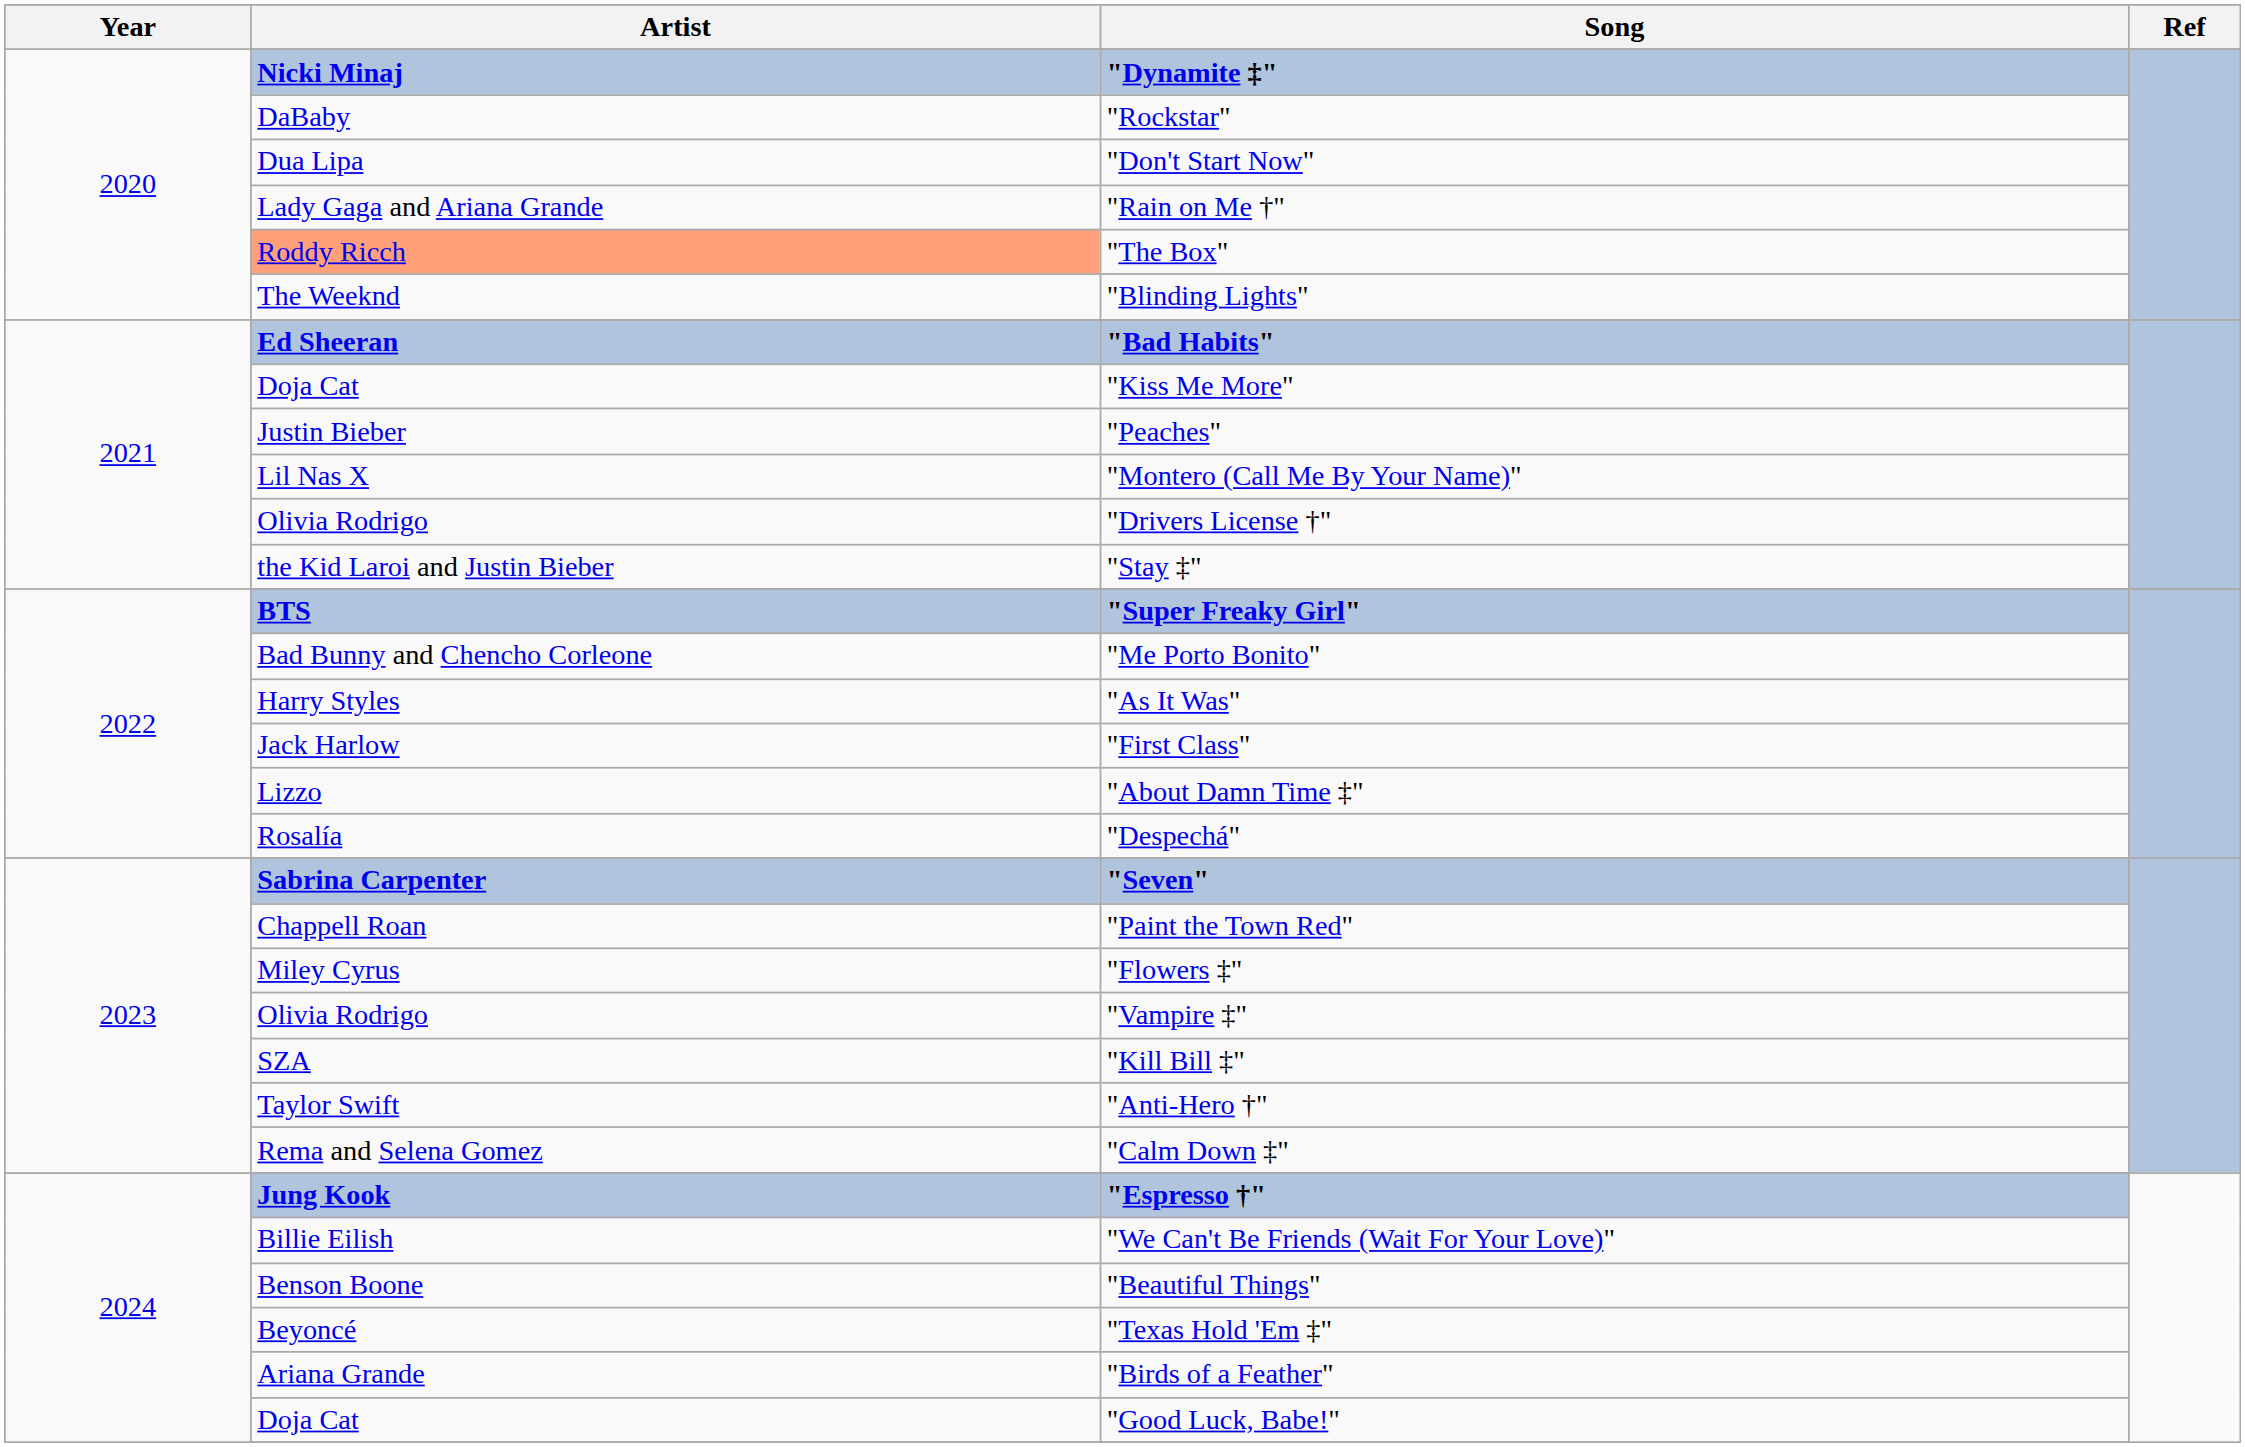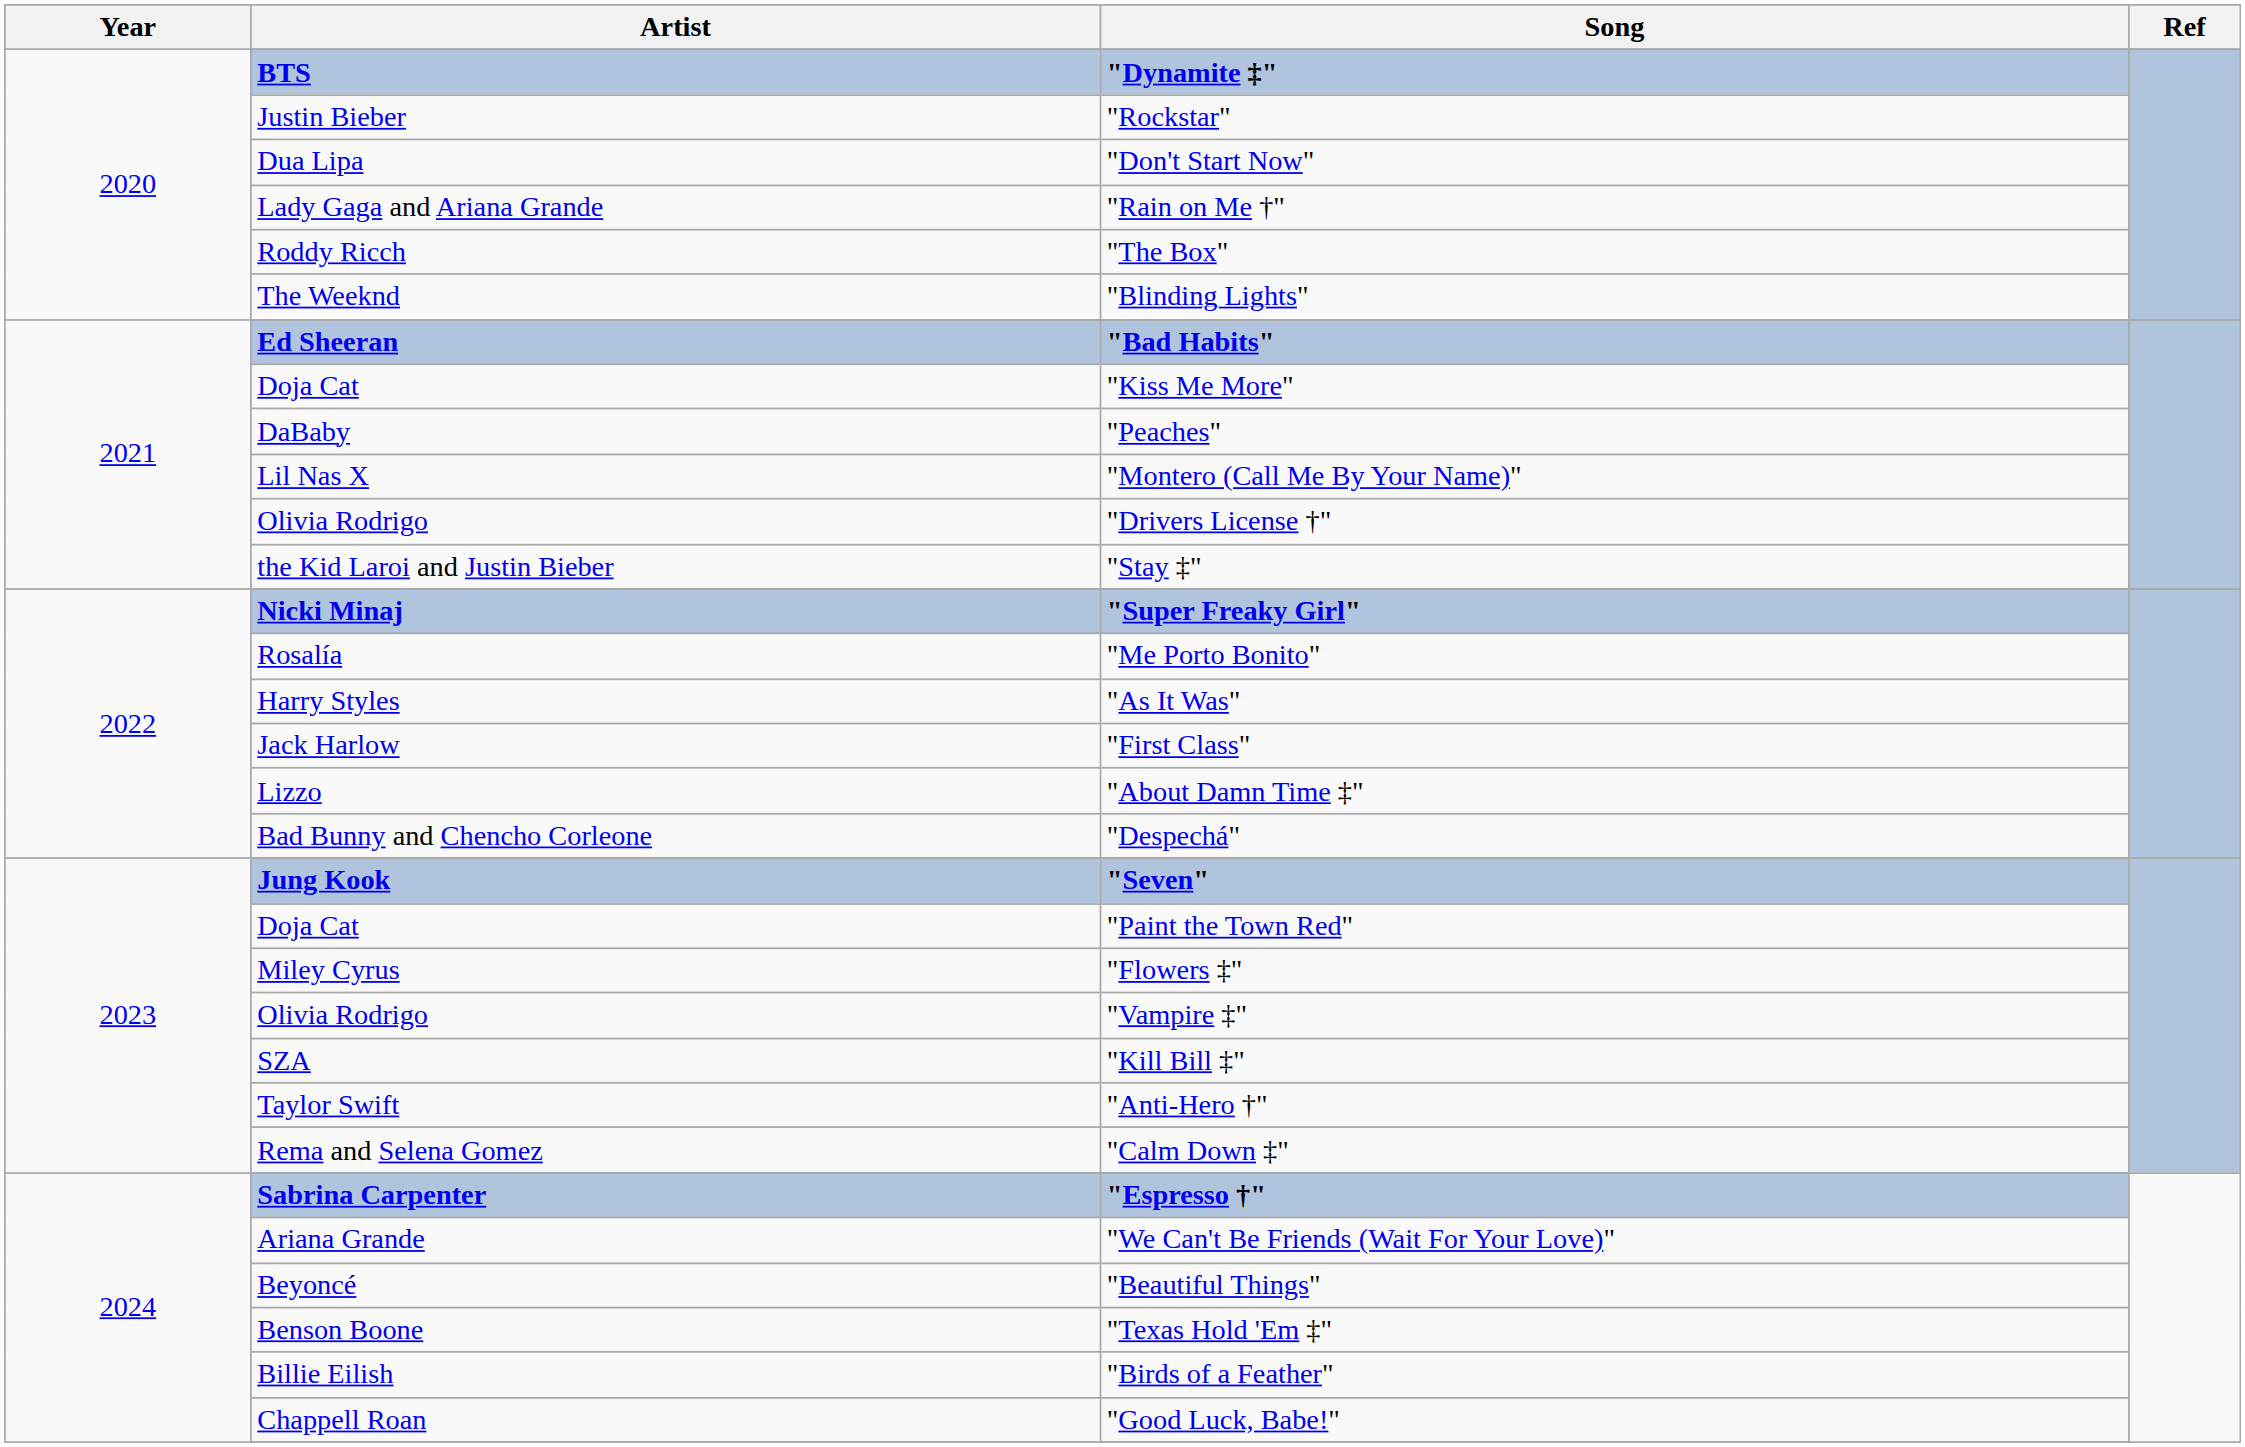 <table class="wikitable" style="width:100%;">
 <tr style="background:#bebebe;">
 <th style="width:11%;">Year</th>
 <th style="width:38%;">Artist</th>
 <th style="width:46%;">Song</th>
 <th style="width:5%;">Ref</th>
 </tr>
 <tr>
 <td rowspan="7" align="center"><a href='#'>2020</a></td>
 </tr>
 <tr style="background:#B0C4DE">
-<td><strong><a href='#'>Nicki Minaj</a></strong></td>
+<td><strong><a href='#'>BTS</a></strong></td>
 <td><strong>"<a href='#'>Dynamite</a> ‡"</strong></td>
 <td rowspan="7" align="center"></td>
 </tr>
 <tr>
-<td><a href='#'>DaBaby</a> </td>
+<td><a href='#'>Justin Bieber</a> </td>
 <td>"<a href='#'>Rockstar</a>"</td>
 </tr>
 <tr>
 <td><a href='#'>Dua Lipa</a></td>
 <td>"<a href='#'>Don't Start Now</a>"</td>
 </tr>
 <tr>
 <td><a href='#'>Lady Gaga</a> and <a href='#'>Ariana Grande</a></td>
 <td>"<a href='#'>Rain on Me</a> †"</td>
 </tr>
 <tr>
-<td style="background: lightsalmon;"><a href='#'>Roddy Ricch</a></td>
+<td><a href='#'>Roddy Ricch</a></td>
 <td>"<a href='#'>The Box</a>"</td>
 </tr>
 <tr>
 <td><a href='#'>The Weeknd</a></td>
 <td>"<a href='#'>Blinding Lights</a>"</td>
 </tr>
 <tr>
 <td rowspan="7" align="center"><a href='#'>2021</a></td>
 </tr>
 <tr style="background:#B0C4DE">
 <td><strong><a href='#'>Ed Sheeran</a></strong></td>
 <td><strong>"<a href='#'>Bad Habits</a>"</strong></td>
 <td rowspan="6" align="center"></td>
 </tr>
 <tr>
 <td><a href='#'>Doja Cat</a> </td>
 <td>"<a href='#'>Kiss Me More</a>"</td>
 </tr>
 <tr>
-<td><a href='#'>Justin Bieber</a> </td>
+<td><a href='#'>DaBaby</a> </td>
 <td>"<a href='#'>Peaches</a>"</td>
 </tr>
 <tr>
 <td><a href='#'>Lil Nas X</a></td>
 <td>"<a href='#'>Montero (Call Me By Your Name)</a>"</td>
 </tr>
 <tr>
 <td><a href='#'>Olivia Rodrigo</a></td>
 <td>"<a href='#'>Drivers License</a> †"</td>
 </tr>
 <tr>
 <td><a href='#'>the Kid Laroi</a> and <a href='#'>Justin Bieber</a></td>
 <td>"<a href='#'>Stay</a> ‡"</td>
 </tr>
 <tr>
 <td rowspan="7" align="center"><a href='#'>2022</a></td>
 </tr>
 <tr style="background:#B0C4DE">
-<td><strong><a href='#'>BTS</a></strong></td>
+<td><strong><a href='#'>Nicki Minaj</a></strong></td>
 <td><strong>"<a href='#'>Super Freaky Girl</a>"</strong> </td>
 <td rowspan="7" align="center"></td>
 </tr>
 <tr>
-<td><a href='#'>Bad Bunny</a> and <a href='#'>Chencho Corleone</a></td>
+<td><a href='#'>Rosalía</a></td>
 <td>"<a href='#'>Me Porto Bonito</a>"</td>
 </tr>
 <tr>
 <td><a href='#'>Harry Styles</a></td>
 <td>"<a href='#'>As It Was</a>"</td>
 </tr>
 <tr>
 <td><a href='#'>Jack Harlow</a></td>
 <td>"<a href='#'>First Class</a>"</td>
 </tr>
 <tr>
 <td><a href='#'>Lizzo</a></td>
 <td>"<a href='#'>About Damn Time</a> ‡"</td>
 </tr>
 <tr>
-<td><a href='#'>Rosalía</a></td>
+<td><a href='#'>Bad Bunny</a> and <a href='#'>Chencho Corleone</a></td>
 <td>"<a href='#'>Despechá</a>"</td>
 </tr>
 <tr>
 <td rowspan="8" align="center"><a href='#'>2023</a></td>
 </tr>
 <tr style="background:#B0C4DE">
-<td><strong><a href='#'>Sabrina Carpenter</a></strong></td>
+<td><strong><a href='#'>Jung Kook</a> </strong></td>
 <td><strong>"<a href='#'>Seven</a>"</strong></td>
 <td rowspan="8" align="center"></td>
 </tr>
 <tr>
-<td><a href='#'>Chappell Roan</a></td>
+<td><a href='#'>Doja Cat</a></td>
 <td>"<a href='#'>Paint the Town Red</a>"</td>
 </tr>
 <tr>
 <td><a href='#'>Miley Cyrus</a></td>
 <td>"<a href='#'>Flowers</a> ‡"</td>
 </tr>
 <tr>
 <td><a href='#'>Olivia Rodrigo</a></td>
 <td>"<a href='#'>Vampire</a> ‡"</td>
 </tr>
 <tr>
 <td><a href='#'>SZA</a></td>
 <td>"<a href='#'>Kill Bill</a> ‡"</td>
 </tr>
 <tr>
 <td><a href='#'>Taylor Swift</a></td>
 <td>"<a href='#'>Anti-Hero</a> †"</td>
 </tr>
 <tr>
 <td><a href='#'>Rema</a> and <a href='#'>Selena Gomez</a></td>
 <td>"<a href='#'>Calm Down</a> ‡"</td>
 </tr>
 <tr>
 <td rowspan="8" align="center"><a href='#'>2024</a></td>
 </tr>
 <tr style="background:#B0C4DE">
-<td><strong><a href='#'>Jung Kook</a> </strong></td>
+<td><strong><a href='#'>Sabrina Carpenter</a></strong></td>
 <td><strong>"<a href='#'>Espresso</a> †"</strong></td>
 </tr>
 <tr>
-<td><a href='#'>Billie Eilish</a></td>
+<td><a href='#'>Ariana Grande</a></td>
 <td>"<a href='#'>We Can't Be Friends (Wait For Your Love)</a>"</td>
 </tr>
 <tr>
-<td><a href='#'>Benson Boone</a></td>
+<td><a href='#'>Beyoncé</a></td>
 <td>"<a href='#'>Beautiful Things</a>"</td>
 </tr>
 <tr>
-<td><a href='#'>Beyoncé</a></td>
+<td><a href='#'>Benson Boone</a></td>
 <td>"<a href='#'>Texas Hold 'Em</a> ‡"</td>
 </tr>
 <tr>
-<td><a href='#'>Ariana Grande</a></td>
+<td><a href='#'>Billie Eilish</a></td>
 <td>"<a href='#'>Birds of a Feather</a>"</td>
 </tr>
 <tr>
-<td><a href='#'>Doja Cat</a></td>
+<td><a href='#'>Chappell Roan</a></td>
 <td>"<a href='#'>Good Luck, Babe!</a>"</td>
 </tr>
 <tr>
 </tr>
 </table>
